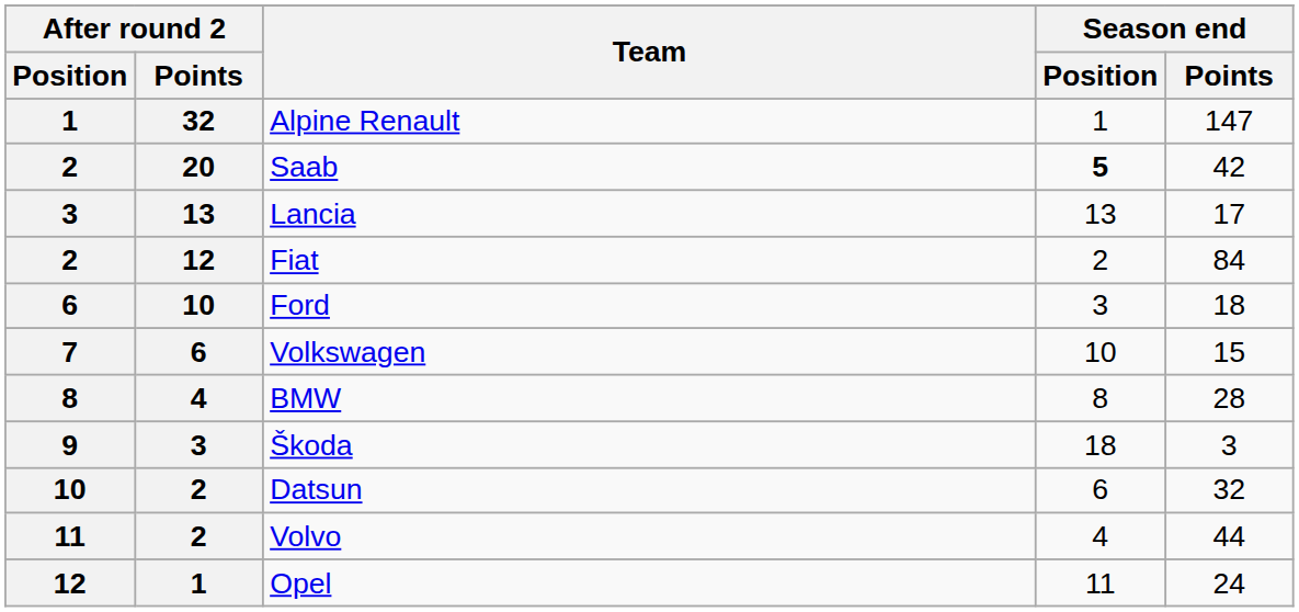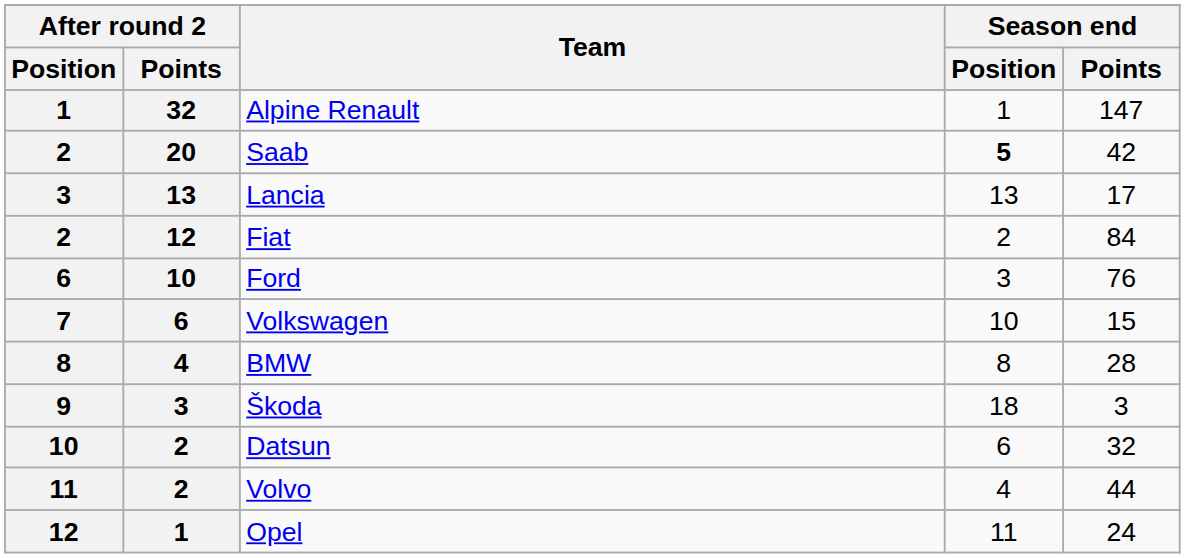 <table class="wikitable" style="font-size:90%;">
 <tr>
 </tr>
 <tr style="background:#efefef;">
 <th width=20% colspan=2>After round 2</th>
 <th width=60% rowspan=2>Team</th>
 <th width=20% colspan=2>Season end</th>
 </tr>
 <tr style="background:#efefef;">
 <th width=10%>Position</th>
 <th width=10%>Points</th>
 <th width=10%>Position</th>
 <th width=10%>Points</th>
 </tr>
 <tr align=center>
 <th>1</th>
 <th>32</th>
 <td align=left> <a href='#'>Alpine Renault</a></td>
 <td>1</td>
 <td>147</td>
 </tr>
 <tr align=center>
 <th>2</th>
 <th>20</th>
 <td align=left> <a href='#'>Saab</a></td>
 <td><strong>5</strong></td>
 <td>42</td>
 </tr>
 <tr align=center>
 <th>3</th>
 <th>13</th>
 <td align=left> <a href='#'>Lancia</a></td>
 <td>13</td>
 <td>17</td>
 </tr>
 <tr align=center>
 <th>2</th>
 <th>12</th>
 <td align=left> <a href='#'>Fiat</a></td>
 <td>2</td>
 <td>84</td>
 </tr>
 <tr align=center>
 <th>6</th>
 <th>10</th>
 <td align=left> <a href='#'>Ford</a></td>
 <td>3</td>
-<td>18</td>
+<td>76</td>
 </tr>
 <tr align=center>
 <th>7</th>
 <th>6</th>
 <td align=left> <a href='#'>Volkswagen</a></td>
 <td>10</td>
 <td>15</td>
 </tr>
 <tr align=center>
 <th>8</th>
 <th>4</th>
 <td align=left> <a href='#'>BMW</a></td>
 <td>8</td>
 <td>28</td>
 </tr>
 <tr align=center>
 <th>9</th>
 <th>3</th>
 <td align=left> <a href='#'>Škoda</a></td>
 <td>18</td>
 <td>3</td>
 </tr>
 <tr align=center>
 <th>10</th>
 <th>2</th>
 <td align=left> <a href='#'>Datsun</a></td>
 <td>6</td>
 <td>32</td>
 </tr>
 <tr align=center>
 <th>11</th>
 <th>2</th>
 <td align=left> <a href='#'>Volvo</a></td>
 <td>4</td>
 <td>44</td>
 </tr>
 <tr align=center>
 <th>12</th>
 <th>1</th>
 <td align=left> <a href='#'>Opel</a></td>
 <td>11</td>
 <td>24</td>
 </tr>
 </table>
